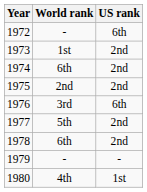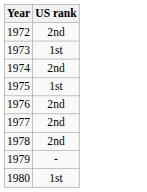 <table class=wikitable>
 <tr>
 <th>Year</th>
-<th>World rank</th>
 <th>US rank</th>
 </tr>
 <tr>
 <td>1972</td>
-<td align="center">-</td>
-<td align="center">6th</td>
+<td align="center">2nd</td>
 </tr>
 <tr>
 <td>1973</td>
 <td align="center">1st</td>
-<td align="center">2nd</td>
 </tr>
 <tr>
 <td>1974</td>
-<td align="center">6th</td>
 <td align="center">2nd</td>
 </tr>
 <tr>
 <td>1975</td>
-<td align="center">2nd</td>
+<td align="center">1st</td>
+</tr>
+<tr>
+<td>1976</td>
 <td align="center">2nd</td>
 </tr>
 <tr>
-<td>1976</td>
-<td align="center">3rd</td>
-<td align="center">6th</td>
-</tr>
-<tr>
 <td>1977</td>
-<td align="center">5th</td>
 <td align="center">2nd</td>
 </tr>
 <tr>
 <td>1978</td>
-<td align="center">6th</td>
 <td align="center">2nd</td>
 </tr>
 <tr>
 <td>1979</td>
 <td align="center">-</td>
-<td align="center">-</td>
 </tr>
 <tr>
 <td>1980</td>
-<td align="center">4th</td>
 <td align="center">1st</td>
 </tr>
 </table>
